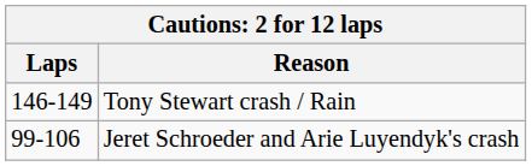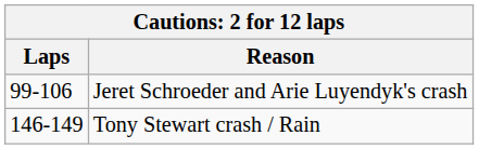 <table class="wikitable">
 <tr>
 <th colspan=2>Cautions: 2 for 12 laps</th>
 </tr>
 <tr>
 <th>Laps</th>
 <th>Reason</th>
 </tr>
 <tr>
+<td>99-106</td>
+<td>Jeret Schroeder and Arie Luyendyk's crash</td>
+</tr>
+<tr>
 <td>146-149</td>
 <td>Tony Stewart crash / Rain</td>
 </tr>
-<tr>
-<td>99-106</td>
-<td>Jeret Schroeder and Arie Luyendyk's crash</td>
-</tr>
 </table>
